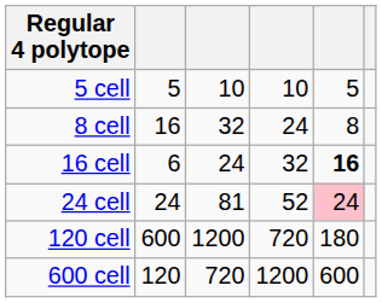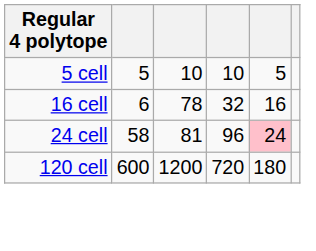 <table class="wikitable floatright" style="text-align:right;">
 <tr>
 <th>Regular<br>4 polytope</th>
 <th><a href='#'></a><br></th>
 <th><a href='#'></a><br></th>
 <th><a href='#'></a><br></th>
 <th><a href='#'></a><br></th>
 <th></th>
 </tr>
 <tr>
 <td><a href='#'>5 cell</a></td>
 <td>5</td>
 <td>10</td>
 <td>10</td>
 <td>5</td>
 <td></td>
 </tr>
 <tr>
-<td><a href='#'>8 cell</a></td>
-<td>16</td>
-<td>32</td>
-<td>24</td>
-<td>8</td>
-<td></td>
-</tr>
-<tr>
 <td><a href='#'>16 cell</a></td>
 <td>6</td>
-<td>24</td>
+<td>78</td>
 <td>32</td>
-<td><strong>16</strong></td>
+<td>16</td>
 <td></td>
 </tr>
 <tr>
 <td><a href='#'>24 cell</a></td>
-<td>24</td>
+<td>58</td>
 <td>81</td>
-<td>52</td>
+<td>96</td>
 <td style="background: pink;">24</td>
 <td></td>
 </tr>
 <tr>
 <td><a href='#'>120 cell</a></td>
 <td>600</td>
 <td>1200</td>
 <td>720</td>
 <td>180</td>
 <td></td>
 </tr>
-<tr>
-<td><a href='#'>600 cell</a></td>
-<td>120</td>
-<td>720</td>
-<td>1200</td>
-<td>600</td>
-<td></td>
-</tr>
 </table>
